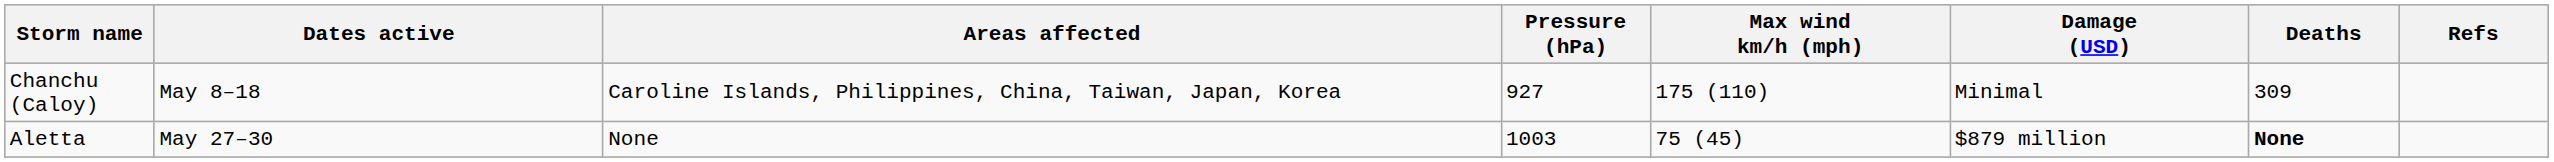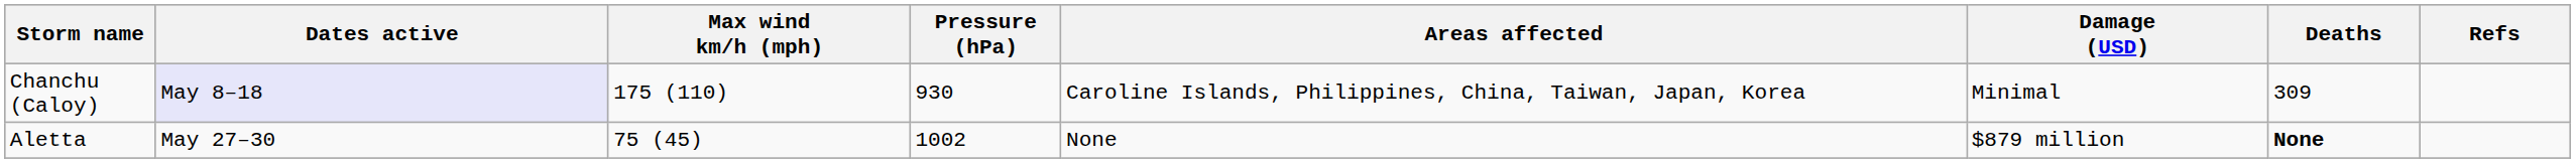 <table class="wikitable sortable">
 <tr>
 <th width="5%">Storm name</th>
 <th width="15%">Dates active</th>
+<th width="10%">Max wind<br>km/h (mph)</th>
+<th width="5%">Pressure<br>(hPa)</th>
 <th width="30%">Areas affected</th>
-<th width="5%">Pressure<br>(hPa)</th>
-<th width="10%">Max wind<br>km/h (mph)</th>
 <th width="10%">Damage<br>(<a href='#'>USD</a>)</th>
 <th width="5%">Deaths</th>
 <th width="5%">Refs</th>
 </tr>
 <tr>
 <td>Chanchu (Caloy)</td>
-<td>May 8–18</td>
+<td style="background: lavender;">May 8–18</td>
+<td>175 (110)</td>
+<td>930</td>
 <td>Caroline Islands, Philippines, China, Taiwan, Japan, Korea</td>
-<td>927</td>
-<td>175 (110)</td>
 <td>Minimal</td>
 <td>309</td>
 <td></td>
 </tr>
 <tr>
 <td>Aletta</td>
 <td>May 27–30</td>
+<td>75 (45)</td>
+<td>1002</td>
 <td>None</td>
-<td>1003</td>
-<td>75 (45)</td>
 <td>$879 million</td>
 <td><strong>None</strong></td>
 <td></td>
 </tr>
 </table>
